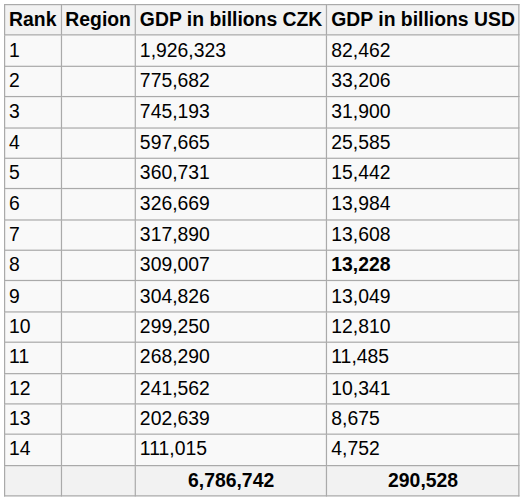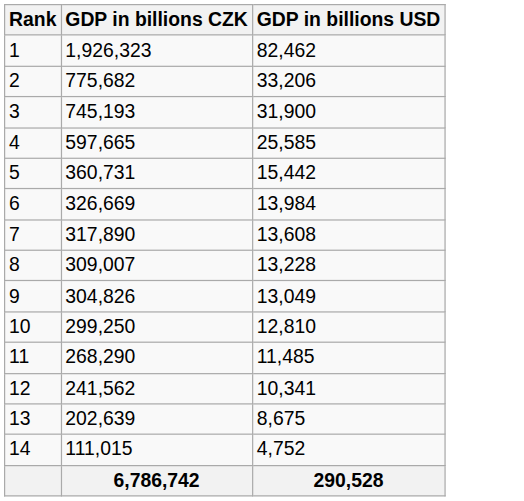 <table class="wikitable sortable">
 <tr>
 <th>Rank</th>
-<th>Region</th>
 <th>GDP in billions CZK</th>
 <th>GDP in billions USD</th>
 </tr>
 <tr>
 <td>1</td>
-<td></td>
 <td>1,926,323</td>
 <td>82,462</td>
 </tr>
 <tr>
 <td>2</td>
-<td></td>
 <td>775,682</td>
 <td>33,206</td>
 </tr>
 <tr>
 <td>3</td>
-<td></td>
 <td>745,193</td>
 <td>31,900</td>
 </tr>
 <tr>
 <td>4</td>
-<td></td>
 <td>597,665</td>
 <td>25,585</td>
 </tr>
 <tr>
 <td>5</td>
-<td></td>
 <td>360,731</td>
 <td>15,442</td>
 </tr>
 <tr>
 <td>6</td>
-<td></td>
 <td>326,669</td>
 <td>13,984</td>
 </tr>
 <tr>
 <td>7</td>
-<td></td>
 <td>317,890</td>
 <td>13,608</td>
 </tr>
 <tr>
 <td>8</td>
-<td></td>
 <td>309,007</td>
-<td><strong>13,228</strong></td>
+<td>13,228</td>
 </tr>
 <tr>
 <td>9</td>
-<td></td>
 <td>304,826</td>
 <td>13,049</td>
 </tr>
 <tr>
 <td>10</td>
-<td></td>
 <td>299,250</td>
 <td>12,810</td>
 </tr>
 <tr>
 <td>11</td>
-<td></td>
 <td>268,290</td>
 <td>11,485</td>
 </tr>
 <tr>
 <td>12</td>
-<td></td>
 <td>241,562</td>
 <td>10,341</td>
 </tr>
 <tr>
 <td>13</td>
-<td></td>
 <td>202,639</td>
 <td>8,675</td>
 </tr>
 <tr>
 <td>14</td>
-<td></td>
 <td>111,015</td>
 <td>4,752</td>
 </tr>
 <tr>
 <th></th>
-<th></th>
 <th>6,786,742</th>
 <th>290,528</th>
 </tr>
 </table>
